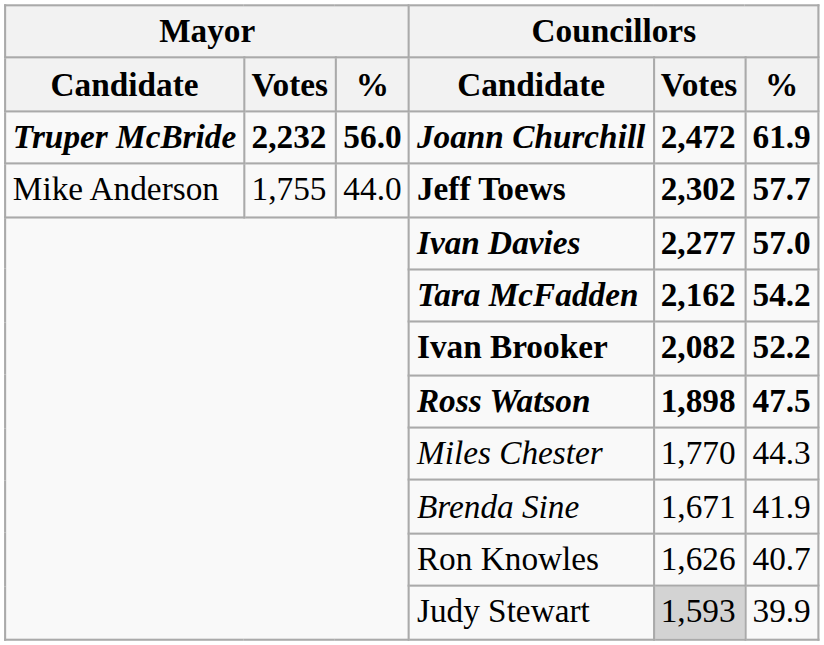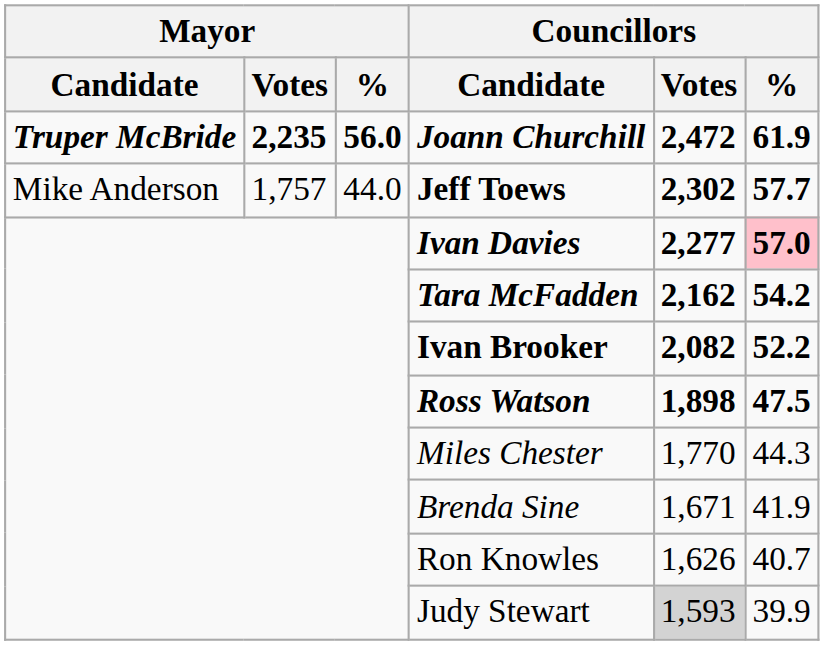 <table class="wikitable collapsible collapsed" align="right">
 <tr>
 <th colspan=3>Mayor</th>
 <th colspan=3>Councillors</th>
 </tr>
 <tr>
 <th>Candidate</th>
 <th>Votes</th>
 <th>%</th>
 <th>Candidate</th>
 <th>Votes</th>
 <th>%</th>
 </tr>
 <tr>
 <td><strong><em>Truper McBride</em></strong></td>
-<td><strong>2,232</strong></td>
+<td><strong>2,235</strong></td>
 <td><strong>56.0</strong></td>
 <td><strong><em>Joann Churchill</em></strong></td>
 <td><strong>2,472</strong></td>
 <td><strong>61.9</strong></td>
 </tr>
 <tr>
 <td>Mike Anderson</td>
-<td>1,755</td>
+<td>1,757</td>
 <td>44.0</td>
 <td><strong>Jeff Toews</strong></td>
 <td><strong>2,302</strong></td>
 <td><strong>57.7</strong></td>
 </tr>
 <tr>
 <td rowspan=8 colspan=3></td>
 <td><strong><em>Ivan Davies</em></strong></td>
 <td><strong>2,277</strong></td>
-<td><strong>57.0</strong></td>
+<td style="background: pink;"><strong>57.0</strong></td>
 </tr>
 <tr>
 <td><strong><em>Tara McFadden</em></strong></td>
 <td><strong>2,162</strong></td>
 <td><strong>54.2</strong></td>
 </tr>
 <tr>
 <td><strong>Ivan Brooker</strong></td>
 <td><strong>2,082</strong></td>
 <td><strong>52.2</strong></td>
 </tr>
 <tr>
 <td><strong><em>Ross Watson</em></strong></td>
 <td><strong>1,898</strong></td>
 <td><strong>47.5</strong></td>
 </tr>
 <tr>
 <td><em>Miles Chester</em></td>
 <td>1,770</td>
 <td>44.3</td>
 </tr>
 <tr>
 <td><em>Brenda Sine</em></td>
 <td>1,671</td>
 <td>41.9</td>
 </tr>
 <tr>
 <td>Ron Knowles</td>
 <td>1,626</td>
 <td>40.7</td>
 </tr>
 <tr>
 <td>Judy Stewart</td>
 <td style="background: lightgrey;">1,593</td>
 <td>39.9</td>
 </tr>
 </table>
